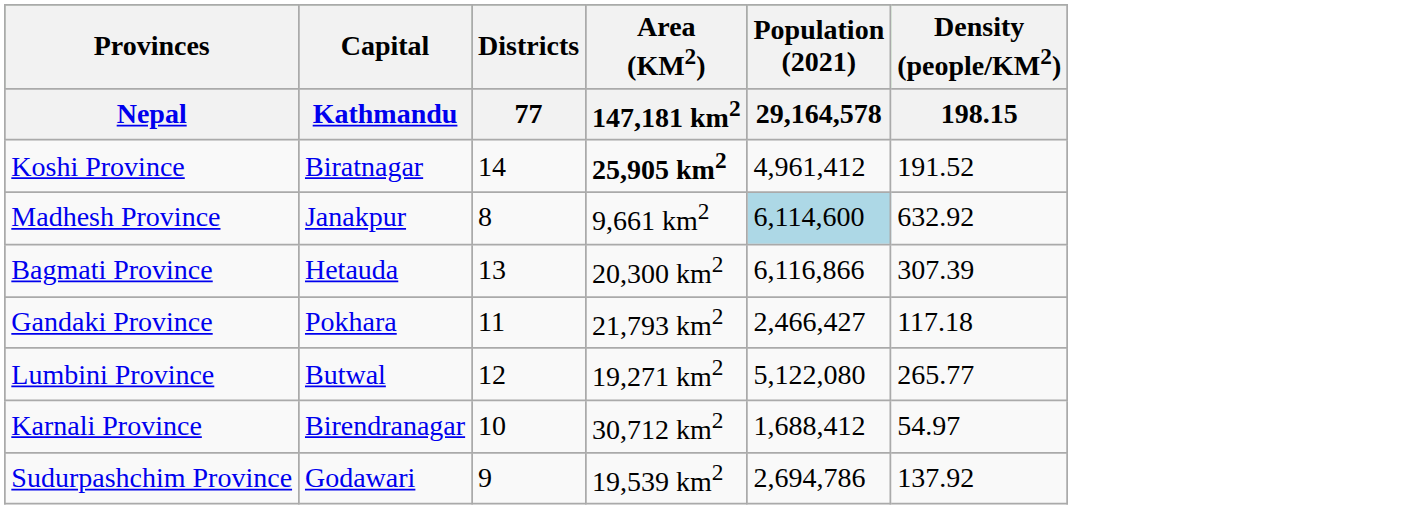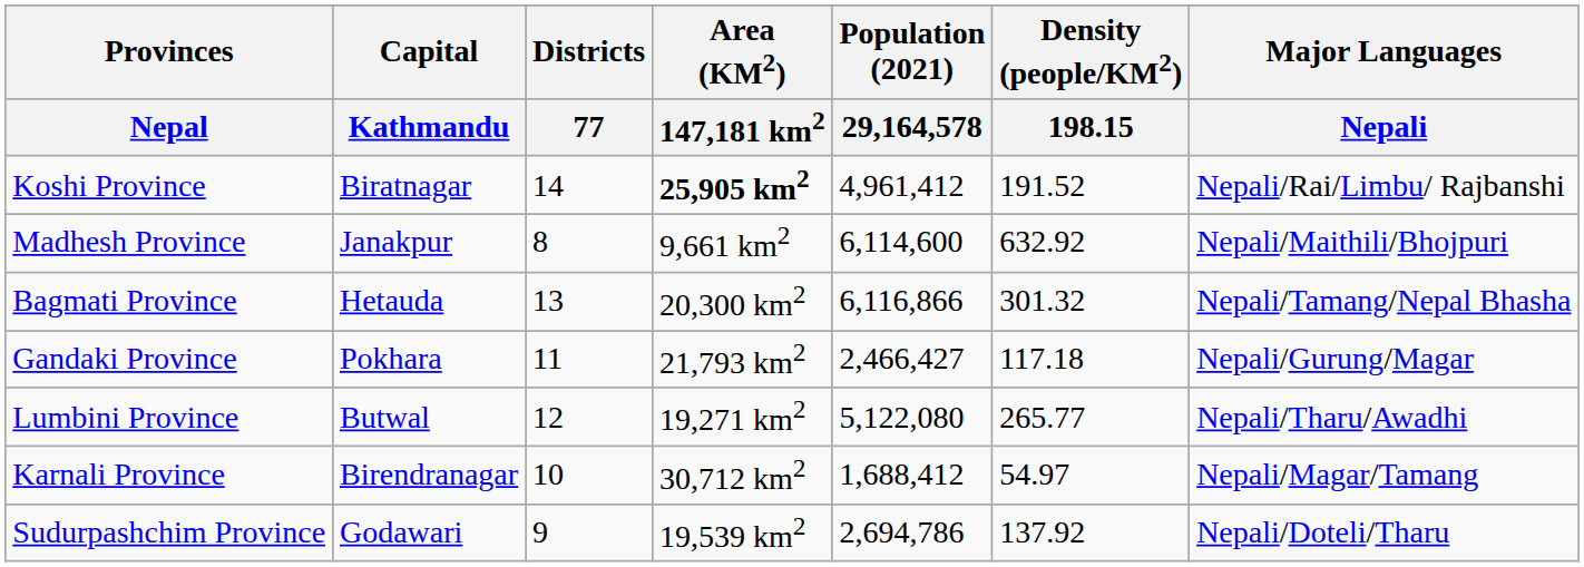 <table class="wikitable sortable static-row-numbers static-row-header-text">
 <tr style="background:#98fb98;">
 <th>Provinces</th>
 <th>Capital</th>
 <th>Districts</th>
 <th>Area<br>(KM<sup>2</sup>)</th>
 <th>Population<br>(2021) </th>
 <th>Density<br>(people/KM<sup>2</sup>)</th>
+<th>Major Languages</th>
 </tr>
 <tr>
 <th><a href='#'>Nepal</a></th>
 <th><a href='#'>Kathmandu</a></th>
 <th>77</th>
 <th>147,181 km<sup>2</sup></th>
 <th>29,164,578</th>
 <th>198.15</th>
+<th><a href='#'>Nepali</a></th>
 </tr>
 <tr>
 <td><a href='#'>Koshi Province</a></td>
 <td><a href='#'>Biratnagar</a></td>
 <td>14</td>
 <td><strong>25,905 km<sup>2</sup></strong></td>
 <td>4,961,412</td>
 <td>191.52</td>
+<td><a href='#'>Nepali</a>/Rai/<a href='#'>Limbu</a>/ Rajbanshi</td>
 </tr>
 <tr>
 <td><a href='#'>Madhesh Province</a></td>
 <td><a href='#'>Janakpur</a></td>
 <td>8</td>
 <td>9,661 km<sup>2</sup></td>
-<td style="background: lightblue;">6,114,600</td>
+<td>6,114,600</td>
 <td>632.92</td>
+<td><a href='#'>Nepali</a>/<a href='#'>Maithili</a>/<a href='#'>Bhojpuri</a></td>
 </tr>
 <tr>
 <td><a href='#'>Bagmati Province</a></td>
 <td><a href='#'>Hetauda</a></td>
 <td>13</td>
 <td>20,300 km<sup>2</sup></td>
 <td>6,116,866</td>
-<td>307.39</td>
+<td>301.32</td>
+<td><a href='#'>Nepali</a>/<a href='#'>Tamang</a>/<a href='#'>Nepal Bhasha</a></td>
 </tr>
 <tr>
 <td><a href='#'>Gandaki Province</a></td>
 <td><a href='#'>Pokhara</a></td>
 <td>11</td>
 <td>21,793 km<sup>2</sup></td>
 <td>2,466,427</td>
 <td>117.18</td>
+<td><a href='#'>Nepali</a>/<a href='#'>Gurung</a>/<a href='#'>Magar</a></td>
 </tr>
 <tr>
 <td><a href='#'>Lumbini Province</a></td>
 <td><a href='#'>Butwal</a></td>
 <td>12</td>
 <td>19,271 km<sup>2</sup></td>
 <td>5,122,080</td>
 <td>265.77</td>
+<td><a href='#'>Nepali</a>/<a href='#'>Tharu</a>/<a href='#'>Awadhi</a></td>
 </tr>
 <tr>
 <td><a href='#'>Karnali Province</a></td>
 <td><a href='#'>Birendranagar</a></td>
 <td>10</td>
 <td>30,712 km<sup>2</sup></td>
 <td>1,688,412</td>
 <td>54.97</td>
+<td><a href='#'>Nepali</a>/<a href='#'>Magar</a>/<a href='#'>Tamang</a></td>
 </tr>
 <tr>
 <td><a href='#'>Sudurpashchim Province</a></td>
 <td><a href='#'>Godawari</a></td>
 <td>9</td>
 <td>19,539 km<sup>2</sup></td>
 <td>2,694,786</td>
 <td>137.92</td>
+<td><a href='#'>Nepali</a>/<a href='#'>Doteli</a>/<a href='#'>Tharu</a></td>
 </tr>
 </table>
